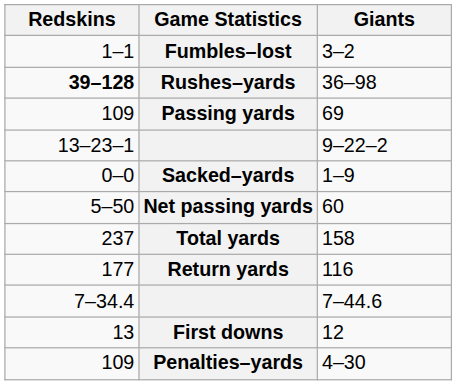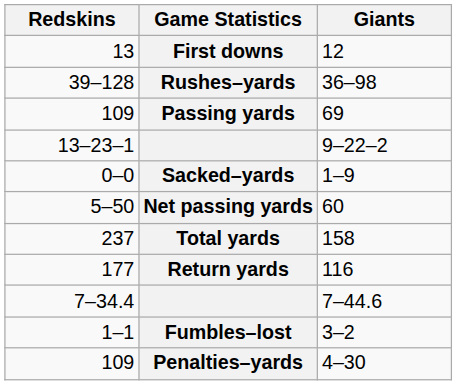 <table class="wikitable" style="margin: 1em auto 1em auto">
 <tr>
 <th style="width:30%;">Redskins</th>
 <th style="width:40%;">Game Statistics</th>
 <th style="width:30%;">Giants</th>
 </tr>
 <tr>
-<td style="text-align:right;">1–1</td>
-<th>Fumbles–lost</th>
-<td>3–2</td>
+<td style="text-align:right;">13</td>
+<th>First downs</th>
+<td>12</td>
 </tr>
 <tr>
-<td style="text-align:right;"><strong>39–128</strong></td>
+<td style="text-align:right;">39–128</td>
 <th>Rushes–yards</th>
 <td>36–98</td>
 </tr>
 <tr>
 <td style="text-align:right;">109</td>
 <th>Passing yards</th>
 <td>69</td>
 </tr>
 <tr>
 <td style="text-align:right;">13–23–1</td>
 <th></th>
 <td>9–22–2</td>
 </tr>
 <tr>
 <td style="text-align:right;">0–0</td>
 <th>Sacked–yards</th>
 <td>1–9</td>
 </tr>
 <tr>
 <td style="text-align:right;">5–50</td>
 <th>Net passing yards</th>
 <td>60</td>
 </tr>
 <tr>
 <td style="text-align:right;">237</td>
 <th>Total yards</th>
 <td>158</td>
 </tr>
 <tr>
 <td style="text-align:right;">177</td>
 <th>Return yards</th>
 <td>116</td>
 </tr>
 <tr>
 <td style="text-align:right;">7–34.4</td>
 <th></th>
 <td>7–44.6</td>
 </tr>
 <tr>
-<td style="text-align:right;">13</td>
-<th>First downs</th>
-<td>12</td>
+<td style="text-align:right;">1–1</td>
+<th>Fumbles–lost</th>
+<td>3–2</td>
 </tr>
 <tr>
 <td style="text-align:right;">109</td>
 <th>Penalties–yards</th>
 <td>4–30</td>
 </tr>
 </table>
